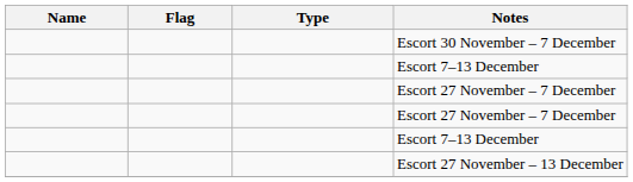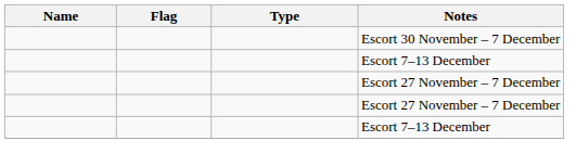 <table class="wikitable sortable">
 <tr>
 <th scope="col" width="120px">Name</th>
 <th scope="col" width="100px">Flag</th>
 <th scope="col" width="160px">Type</th>
 <th>Notes</th>
 </tr>
 <tr>
 <td align="left"></td>
 <td align="left"></td>
 <td align="left"></td>
 <td align="left">Escort 30 November – 7 December</td>
 </tr>
 <tr>
 <td align="left"></td>
 <td align="left"></td>
 <td align="left"></td>
 <td align="left">Escort 7–13 December</td>
 </tr>
 <tr>
 <td align="left"></td>
 <td align="left"></td>
 <td align="left"></td>
 <td align="left">Escort 27 November – 7 December</td>
 </tr>
 <tr>
 <td align="left"></td>
 <td align="left"></td>
 <td align="left"></td>
 <td align="left">Escort 27 November – 7 December</td>
 </tr>
 <tr>
 <td align="left"></td>
 <td align="left"></td>
 <td align="left"></td>
 <td align="left">Escort 7–13 December</td>
 </tr>
 <tr>
-<td align="left"></td>
-<td align="left"></td>
-<td align="left"></td>
-<td align="left">Escort 27 November – 13 December</td>
-</tr>
-<tr>
 </tr>
 </table>
